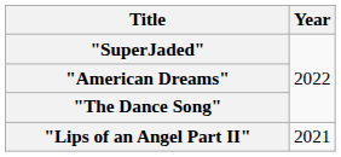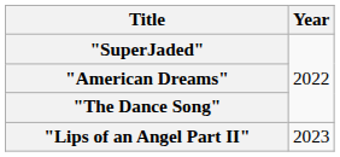 <table class="wikitable plainrowheaders" style="text-align:center;">
 <tr>
 <th scope="col" style="width:15em;">Title</th>
 <th scope="col">Year</th>
 </tr>
 <tr>
 <th scope="row">"SuperJaded"</th>
 <td rowspan="3">2022</td>
 </tr>
 <tr>
 <th scope="row">"American Dreams"</th>
 </tr>
 <tr>
 <th scope="row">"The Dance Song"</th>
 </tr>
 <tr>
 <th scope="row">"Lips of an Angel Part II"</th>
-<td>2021</td>
+<td>2023</td>
 </tr>
 </table>
